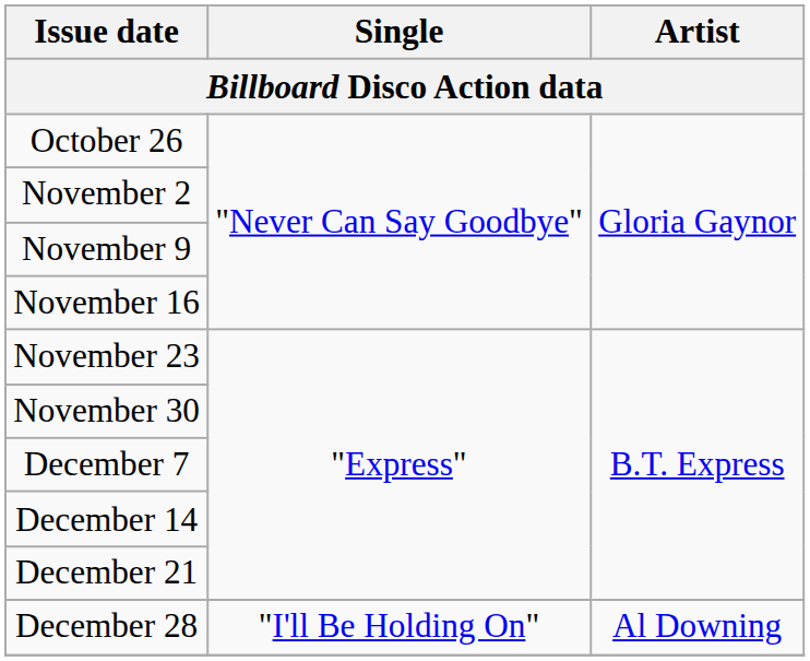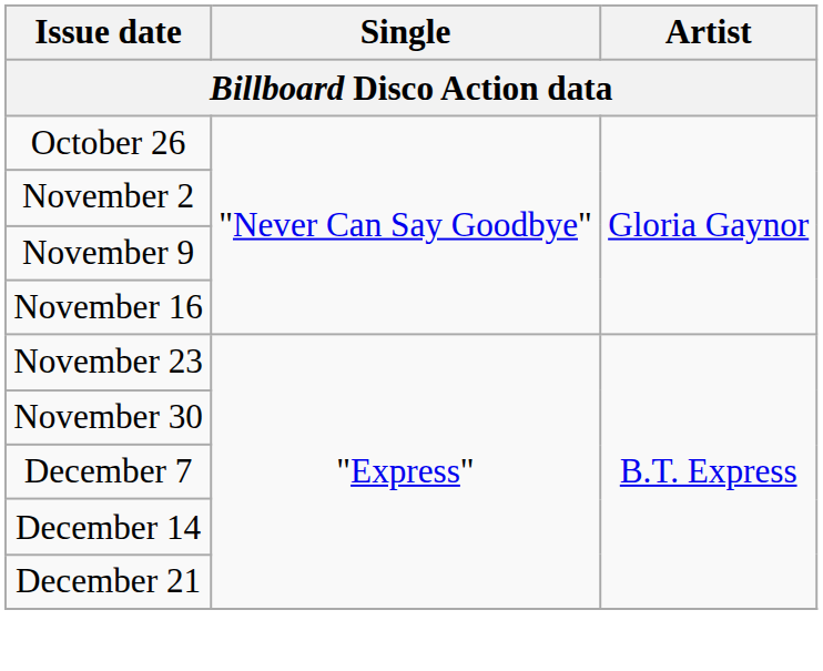 <table class="wikitable" style="text-align: center;">
 <tr>
 <th>Issue date</th>
 <th>Single</th>
 <th>Artist</th>
 </tr>
 <tr>
 <th colspan="3"><em>Billboard</em> Disco Action data</th>
 </tr>
 <tr>
 <td>October 26</td>
 <td rowspan="4">"<a href='#'>Never Can Say Goodbye</a>"</td>
 <td rowspan="4"><a href='#'>Gloria Gaynor</a></td>
 </tr>
 <tr>
 <td>November 2</td>
 </tr>
 <tr>
 <td>November 9</td>
 </tr>
 <tr>
 <td>November 16</td>
 </tr>
 <tr>
 <td>November 23</td>
 <td rowspan="5">"<a href='#'>Express</a>"</td>
 <td rowspan="5"><a href='#'>B.T. Express</a></td>
 </tr>
 <tr>
 <td>November 30</td>
 </tr>
 <tr>
 <td>December 7</td>
 </tr>
 <tr>
 <td>December 14</td>
 </tr>
 <tr>
 <td>December 21</td>
 </tr>
 <tr>
-<td>December 28</td>
-<td>"<a href='#'>I'll Be Holding On</a>"</td>
-<td><a href='#'>Al Downing</a></td>
-</tr>
-<tr>
 </tr>
 </table>
